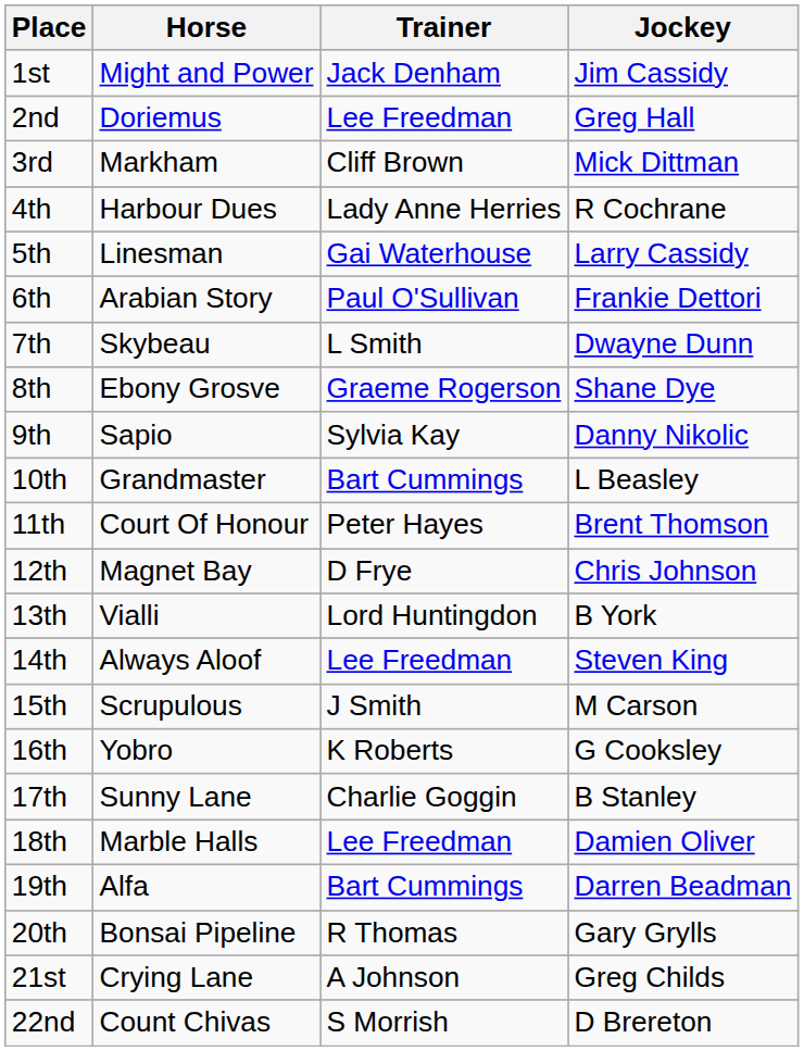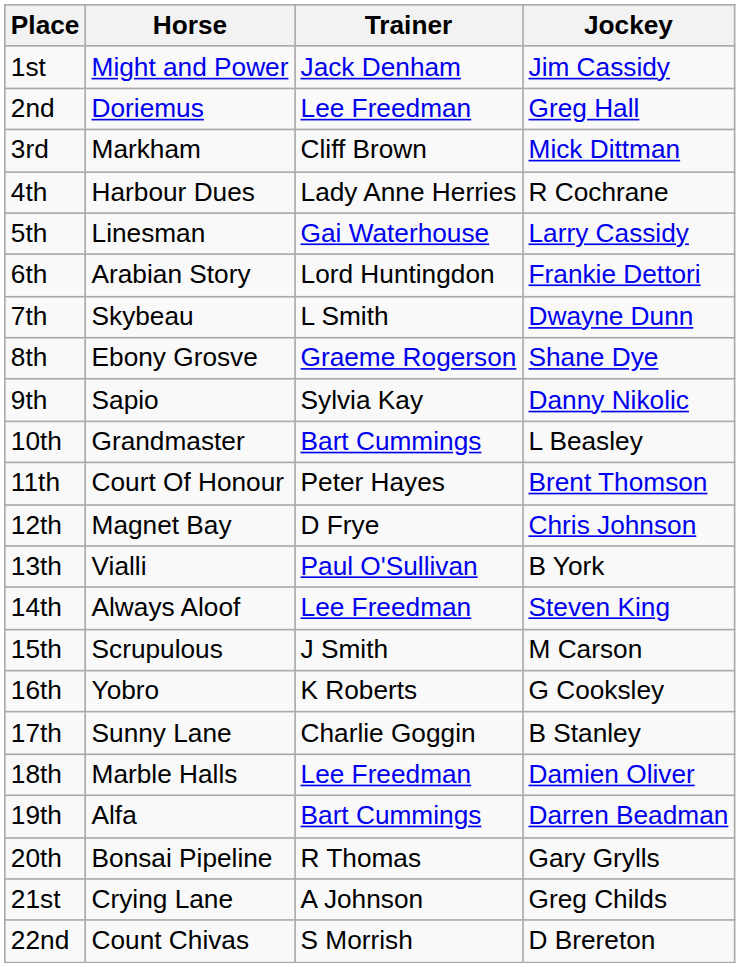 <table class="wikitable sortable">
 <tr>
 <th>Place</th>
 <th>Horse</th>
 <th>Trainer</th>
 <th>Jockey</th>
 </tr>
 <tr>
 <td>1st</td>
 <td><a href='#'>Might and Power</a></td>
 <td><a href='#'>Jack Denham</a></td>
 <td><a href='#'>Jim Cassidy</a></td>
 </tr>
 <tr>
 <td>2nd</td>
 <td><a href='#'>Doriemus</a></td>
 <td><a href='#'>Lee Freedman</a></td>
 <td><a href='#'>Greg Hall</a></td>
 </tr>
 <tr>
 <td>3rd</td>
 <td>Markham</td>
 <td>Cliff Brown</td>
 <td><a href='#'>Mick Dittman</a></td>
 </tr>
 <tr>
 <td>4th</td>
 <td>Harbour Dues</td>
 <td>Lady Anne Herries</td>
 <td>R Cochrane</td>
 </tr>
 <tr>
 <td>5th</td>
 <td>Linesman</td>
 <td><a href='#'>Gai Waterhouse</a></td>
 <td><a href='#'>Larry Cassidy</a></td>
 </tr>
 <tr>
 <td>6th</td>
 <td>Arabian Story</td>
-<td><a href='#'>Paul O'Sullivan</a></td>
+<td>Lord Huntingdon</td>
 <td><a href='#'>Frankie Dettori</a></td>
 </tr>
 <tr>
 <td>7th</td>
 <td>Skybeau</td>
 <td>L Smith</td>
 <td><a href='#'>Dwayne Dunn</a></td>
 </tr>
 <tr>
 <td>8th</td>
 <td>Ebony Grosve</td>
 <td><a href='#'>Graeme Rogerson</a></td>
 <td><a href='#'>Shane Dye</a></td>
 </tr>
 <tr>
 <td>9th</td>
 <td>Sapio</td>
 <td>Sylvia Kay</td>
 <td><a href='#'>Danny Nikolic</a></td>
 </tr>
 <tr>
 <td>10th</td>
 <td>Grandmaster</td>
 <td><a href='#'>Bart Cummings</a></td>
 <td>L Beasley</td>
 </tr>
 <tr>
 <td>11th</td>
 <td>Court Of Honour</td>
 <td>Peter Hayes</td>
 <td><a href='#'>Brent Thomson</a></td>
 </tr>
 <tr>
 <td>12th</td>
 <td>Magnet Bay</td>
 <td>D Frye</td>
 <td><a href='#'>Chris Johnson</a></td>
 </tr>
 <tr>
 <td>13th</td>
 <td>Vialli</td>
-<td>Lord Huntingdon</td>
+<td><a href='#'>Paul O'Sullivan</a></td>
 <td>B York</td>
 </tr>
 <tr>
 <td>14th</td>
 <td>Always Aloof</td>
 <td><a href='#'>Lee Freedman</a></td>
 <td><a href='#'>Steven King</a></td>
 </tr>
 <tr>
 <td>15th</td>
 <td>Scrupulous</td>
 <td>J Smith</td>
 <td>M Carson</td>
 </tr>
 <tr>
 <td>16th</td>
 <td>Yobro</td>
 <td>K Roberts</td>
 <td>G Cooksley</td>
 </tr>
 <tr>
 <td>17th</td>
 <td>Sunny Lane</td>
 <td>Charlie Goggin</td>
 <td>B Stanley</td>
 </tr>
 <tr>
 <td>18th</td>
 <td>Marble Halls</td>
 <td><a href='#'>Lee Freedman</a></td>
 <td><a href='#'>Damien Oliver</a></td>
 </tr>
 <tr>
 <td>19th</td>
 <td>Alfa</td>
 <td><a href='#'>Bart Cummings</a></td>
 <td><a href='#'>Darren Beadman</a></td>
 </tr>
 <tr>
 <td>20th</td>
 <td>Bonsai Pipeline</td>
 <td>R Thomas</td>
 <td>Gary Grylls</td>
 </tr>
 <tr>
 <td>21st</td>
 <td>Crying Lane</td>
 <td>A Johnson</td>
 <td>Greg Childs</td>
 </tr>
 <tr>
 <td>22nd</td>
 <td>Count Chivas</td>
 <td>S Morrish</td>
 <td>D Brereton</td>
 </tr>
 </table>
